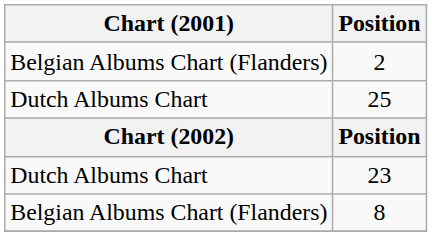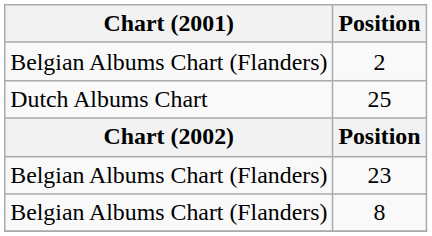 <table class="wikitable sortable">
 <tr>
 <th>Chart (2001)</th>
 <th>Position</th>
 </tr>
 <tr>
 <td>Belgian Albums Chart (Flanders)</td>
 <td align="center">2</td>
 </tr>
 <tr>
 <td>Dutch Albums Chart</td>
 <td align="center">25</td>
 </tr>
 <tr>
 <th>Chart (2002)</th>
 <th>Position</th>
 </tr>
 <tr>
-<td>Dutch Albums Chart</td>
+<td>Belgian Albums Chart (Flanders)</td>
 <td align="center">23</td>
 </tr>
 <tr>
 <td>Belgian Albums Chart (Flanders)</td>
 <td align="center">8</td>
 </tr>
 <tr>
 </tr>
 </table>
